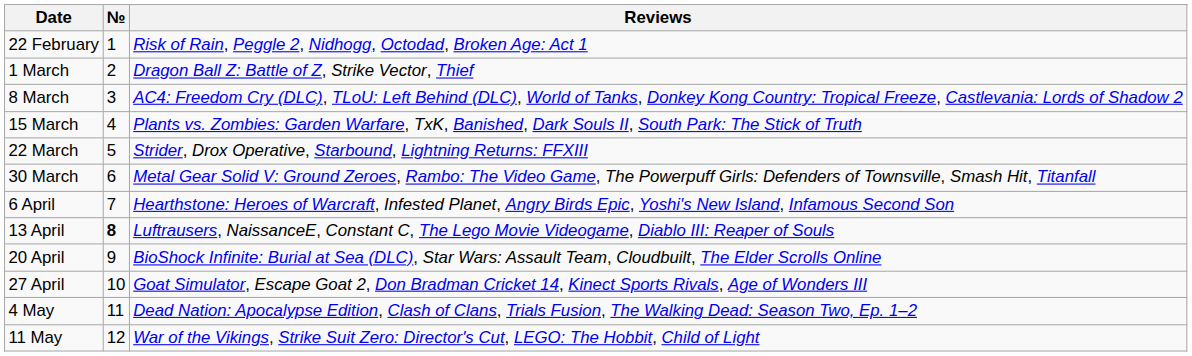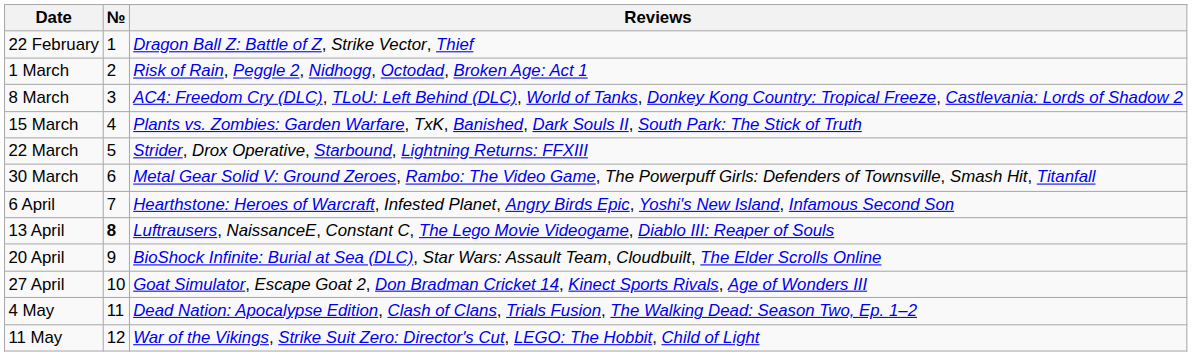 <table class="wikitable sortable mw-collapsible mw-collapsed">
 <tr>
 <th>Date</th>
 <th>№</th>
 <th>Reviews</th>
 </tr>
 <tr>
 <td>22 February</td>
 <td>1</td>
-<td><em><a href='#'>Risk of Rain</a></em>, <em><a href='#'>Peggle 2</a></em>, <em><a href='#'>Nidhogg</a></em>, <em><a href='#'>Octodad</a></em>, <em><a href='#'>Broken Age: Act 1</a></em></td>
+<td><em><a href='#'>Dragon Ball Z: Battle of Z</a></em>, <em>Strike Vector</em>, <em><a href='#'>Thief</a></em></td>
 </tr>
 <tr>
 <td>1 March</td>
 <td>2</td>
-<td><em><a href='#'>Dragon Ball Z: Battle of Z</a></em>, <em>Strike Vector</em>, <em><a href='#'>Thief</a></em></td>
+<td><em><a href='#'>Risk of Rain</a></em>, <em><a href='#'>Peggle 2</a></em>, <em><a href='#'>Nidhogg</a></em>, <em><a href='#'>Octodad</a></em>, <em><a href='#'>Broken Age: Act 1</a></em></td>
 </tr>
 <tr>
 <td>8 March</td>
 <td>3</td>
 <td><em><a href='#'>AC4: Freedom Cry (DLC)</a></em>, <em><a href='#'>TLoU: Left Behind (DLC)</a></em>, <em><a href='#'>World of Tanks</a></em>, <em><a href='#'>Donkey Kong Country: Tropical Freeze</a></em>, <em><a href='#'>Castlevania: Lords of Shadow 2</a></em></td>
 </tr>
 <tr>
 <td>15 March</td>
 <td>4</td>
 <td><em><a href='#'>Plants vs. Zombies: Garden Warfare</a></em>, <em>TxK</em>, <em><a href='#'>Banished</a></em>, <em><a href='#'>Dark Souls II</a></em>, <em><a href='#'>South Park: The Stick of Truth</a></em></td>
 </tr>
 <tr>
 <td>22 March</td>
 <td>5</td>
 <td><em><a href='#'>Strider</a></em>, <em>Drox Operative</em>, <em><a href='#'>Starbound</a></em>, <em><a href='#'>Lightning Returns: FFXIII</a></em></td>
 </tr>
 <tr>
 <td>30 March</td>
 <td>6</td>
 <td><em><a href='#'>Metal Gear Solid V: Ground Zeroes</a></em>, <em><a href='#'>Rambo: The Video Game</a></em>, <em>The Powerpuff Girls: Defenders of Townsville</em>, <em>Smash Hit</em>, <em><a href='#'>Titanfall</a></em></td>
 </tr>
 <tr>
 <td>6 April</td>
 <td>7</td>
 <td><em><a href='#'>Hearthstone: Heroes of Warcraft</a></em>, <em>Infested Planet</em>, <em><a href='#'>Angry Birds Epic</a></em>, <em><a href='#'>Yoshi's New Island</a></em>, <em><a href='#'>Infamous Second Son</a></em></td>
 </tr>
 <tr>
 <td>13 April</td>
 <td><strong>8</strong></td>
 <td><em><a href='#'>Luftrausers</a></em>, <em>NaissanceE</em>, <em>Constant C</em>, <em><a href='#'>The Lego Movie Videogame</a></em>, <em><a href='#'>Diablo III: Reaper of Souls</a></em></td>
 </tr>
 <tr>
 <td>20 April</td>
 <td>9</td>
 <td><em><a href='#'>BioShock Infinite: Burial at Sea (DLC)</a></em>, <em>Star Wars: Assault Team</em>, <em>Cloudbuilt</em>, <em><a href='#'>The Elder Scrolls Online</a></em></td>
 </tr>
 <tr>
 <td>27 April</td>
 <td>10</td>
 <td><em><a href='#'>Goat Simulator</a></em>, <em>Escape Goat 2</em>, <em><a href='#'>Don Bradman Cricket 14</a></em>, <em><a href='#'>Kinect Sports Rivals</a></em>, <em><a href='#'>Age of Wonders III</a></em></td>
 </tr>
 <tr>
 <td>4 May</td>
 <td>11</td>
 <td><em><a href='#'>Dead Nation: Apocalypse Edition</a></em>, <em><a href='#'>Clash of Clans</a></em>, <em><a href='#'>Trials Fusion</a></em>, <em><a href='#'>The Walking Dead: Season Two, Ep. 1–2</a></em></td>
 </tr>
 <tr>
 <td>11 May</td>
 <td>12</td>
 <td><em><a href='#'>War of the Vikings</a></em>, <em><a href='#'>Strike Suit Zero: Director's Cut</a></em>, <em><a href='#'>LEGO: The Hobbit</a></em>, <em><a href='#'>Child of Light</a></em></td>
 </tr>
 </table>
